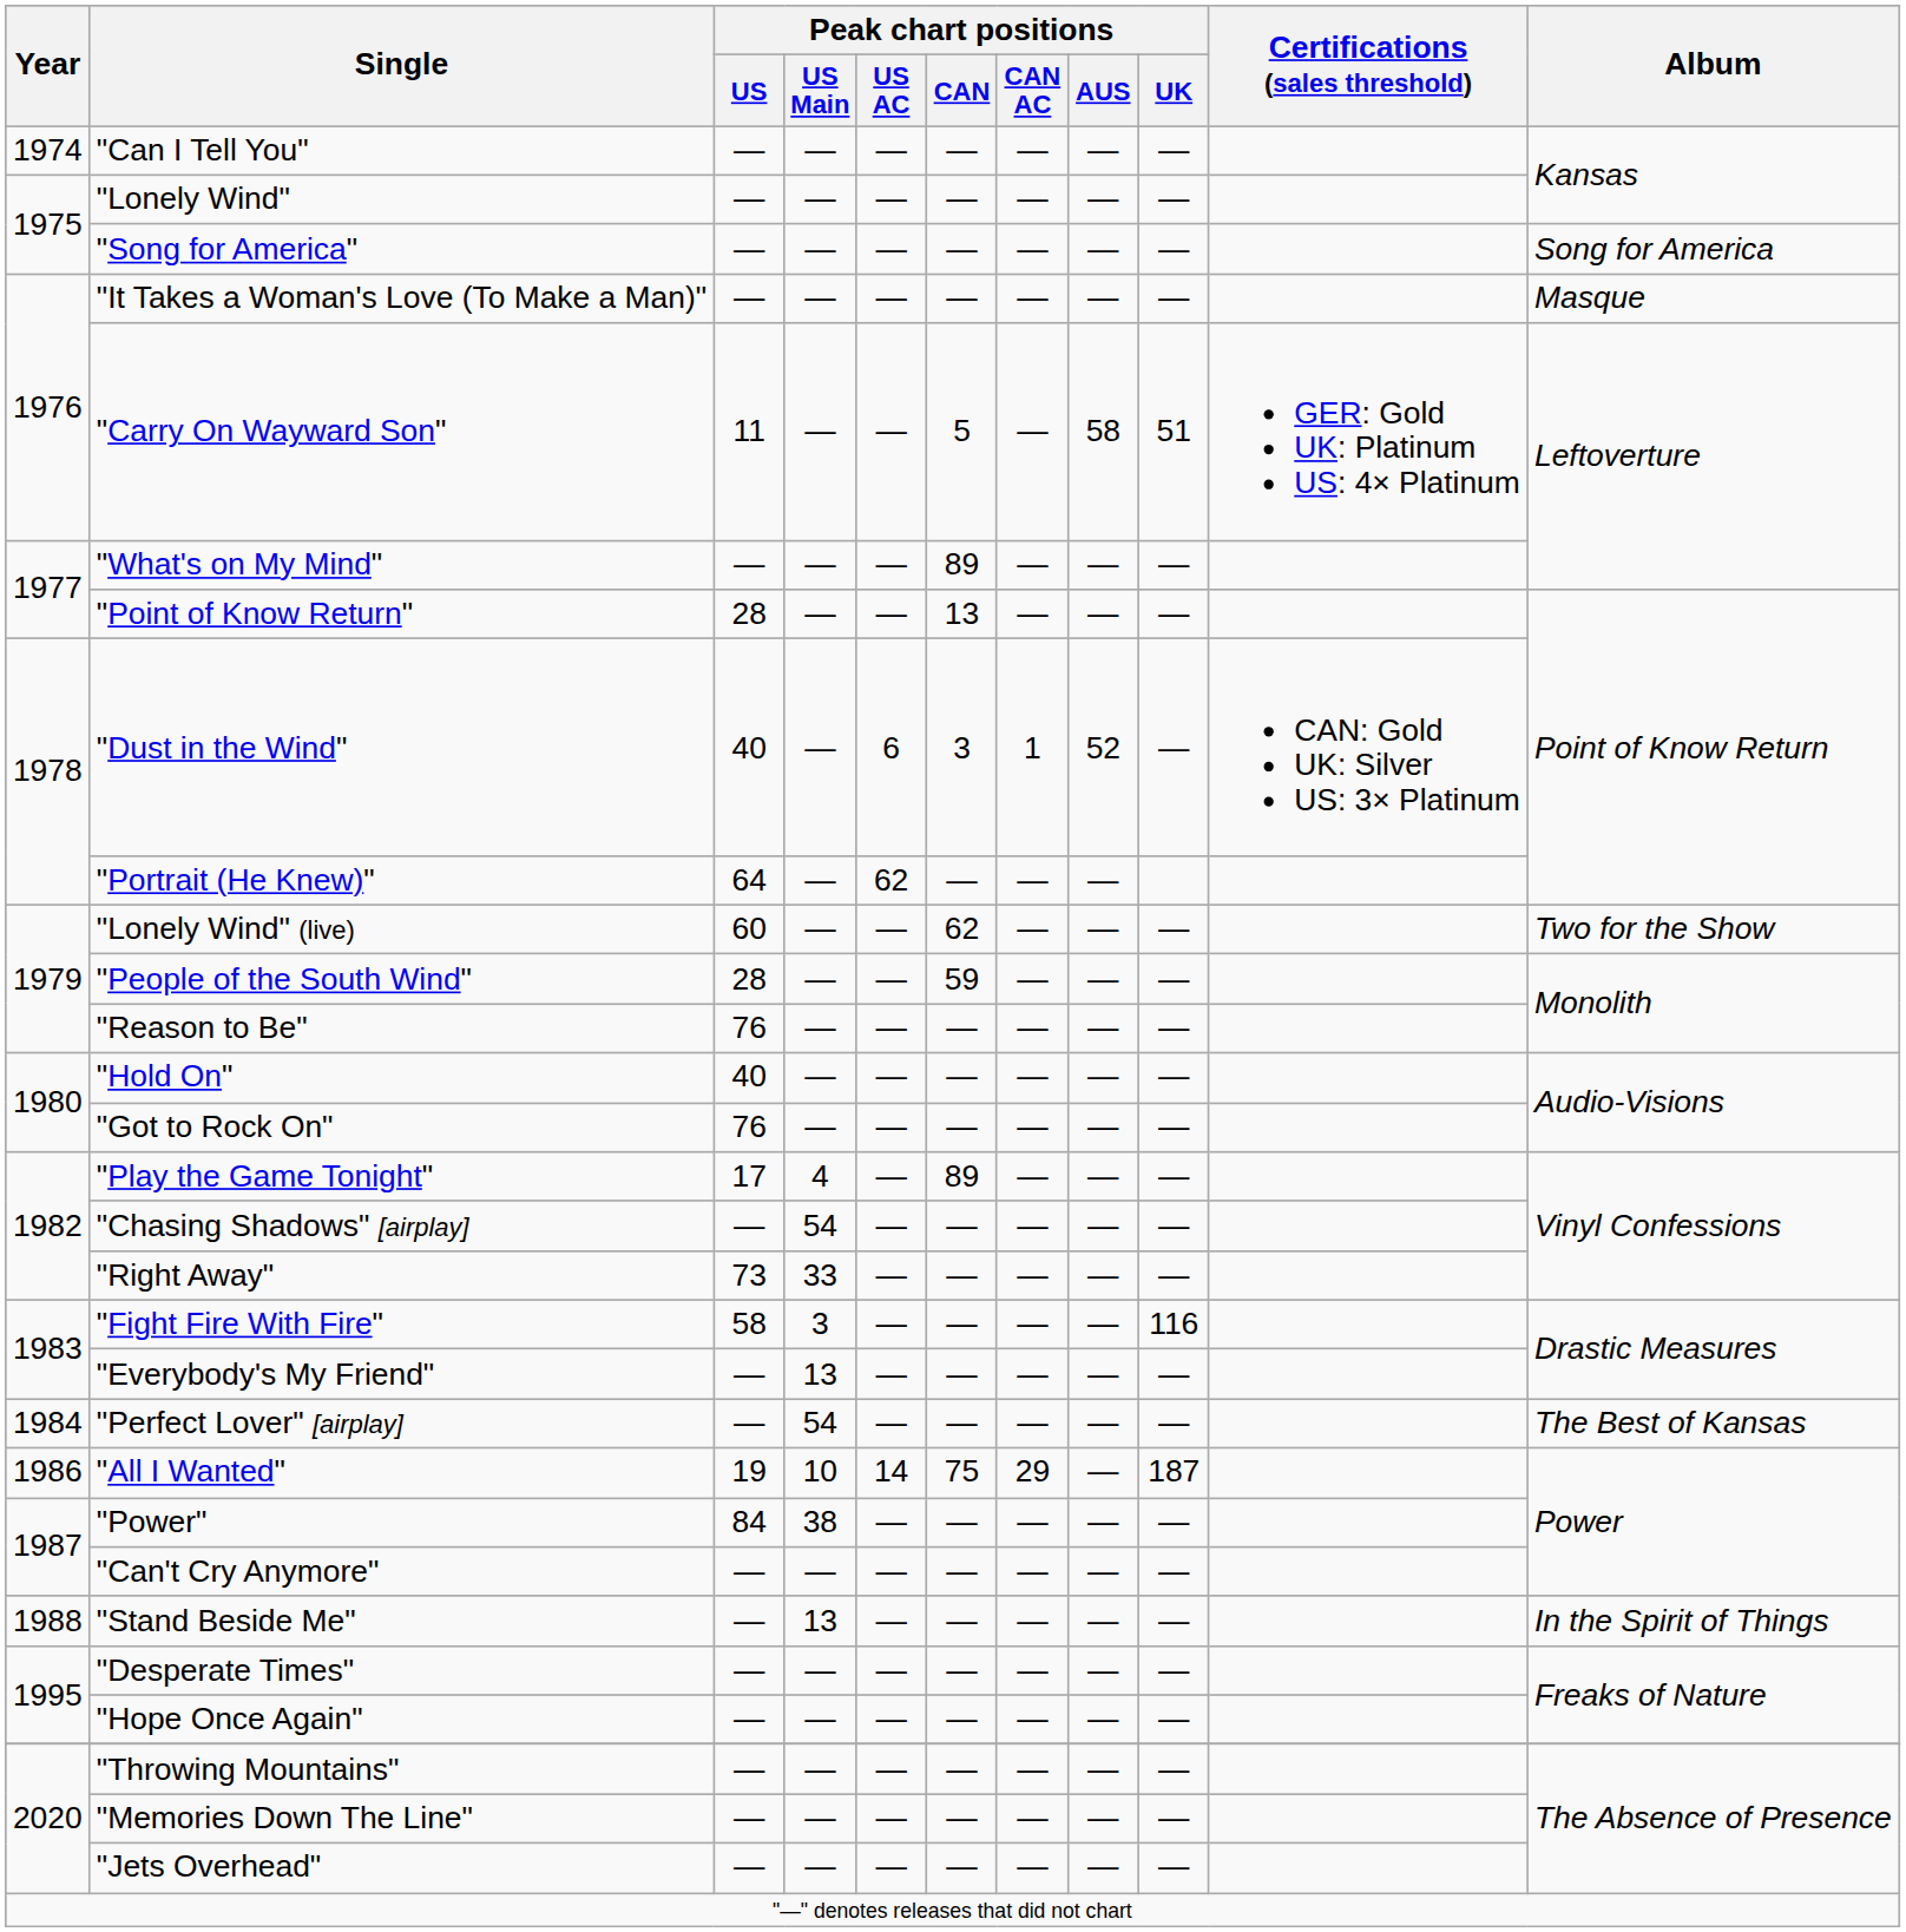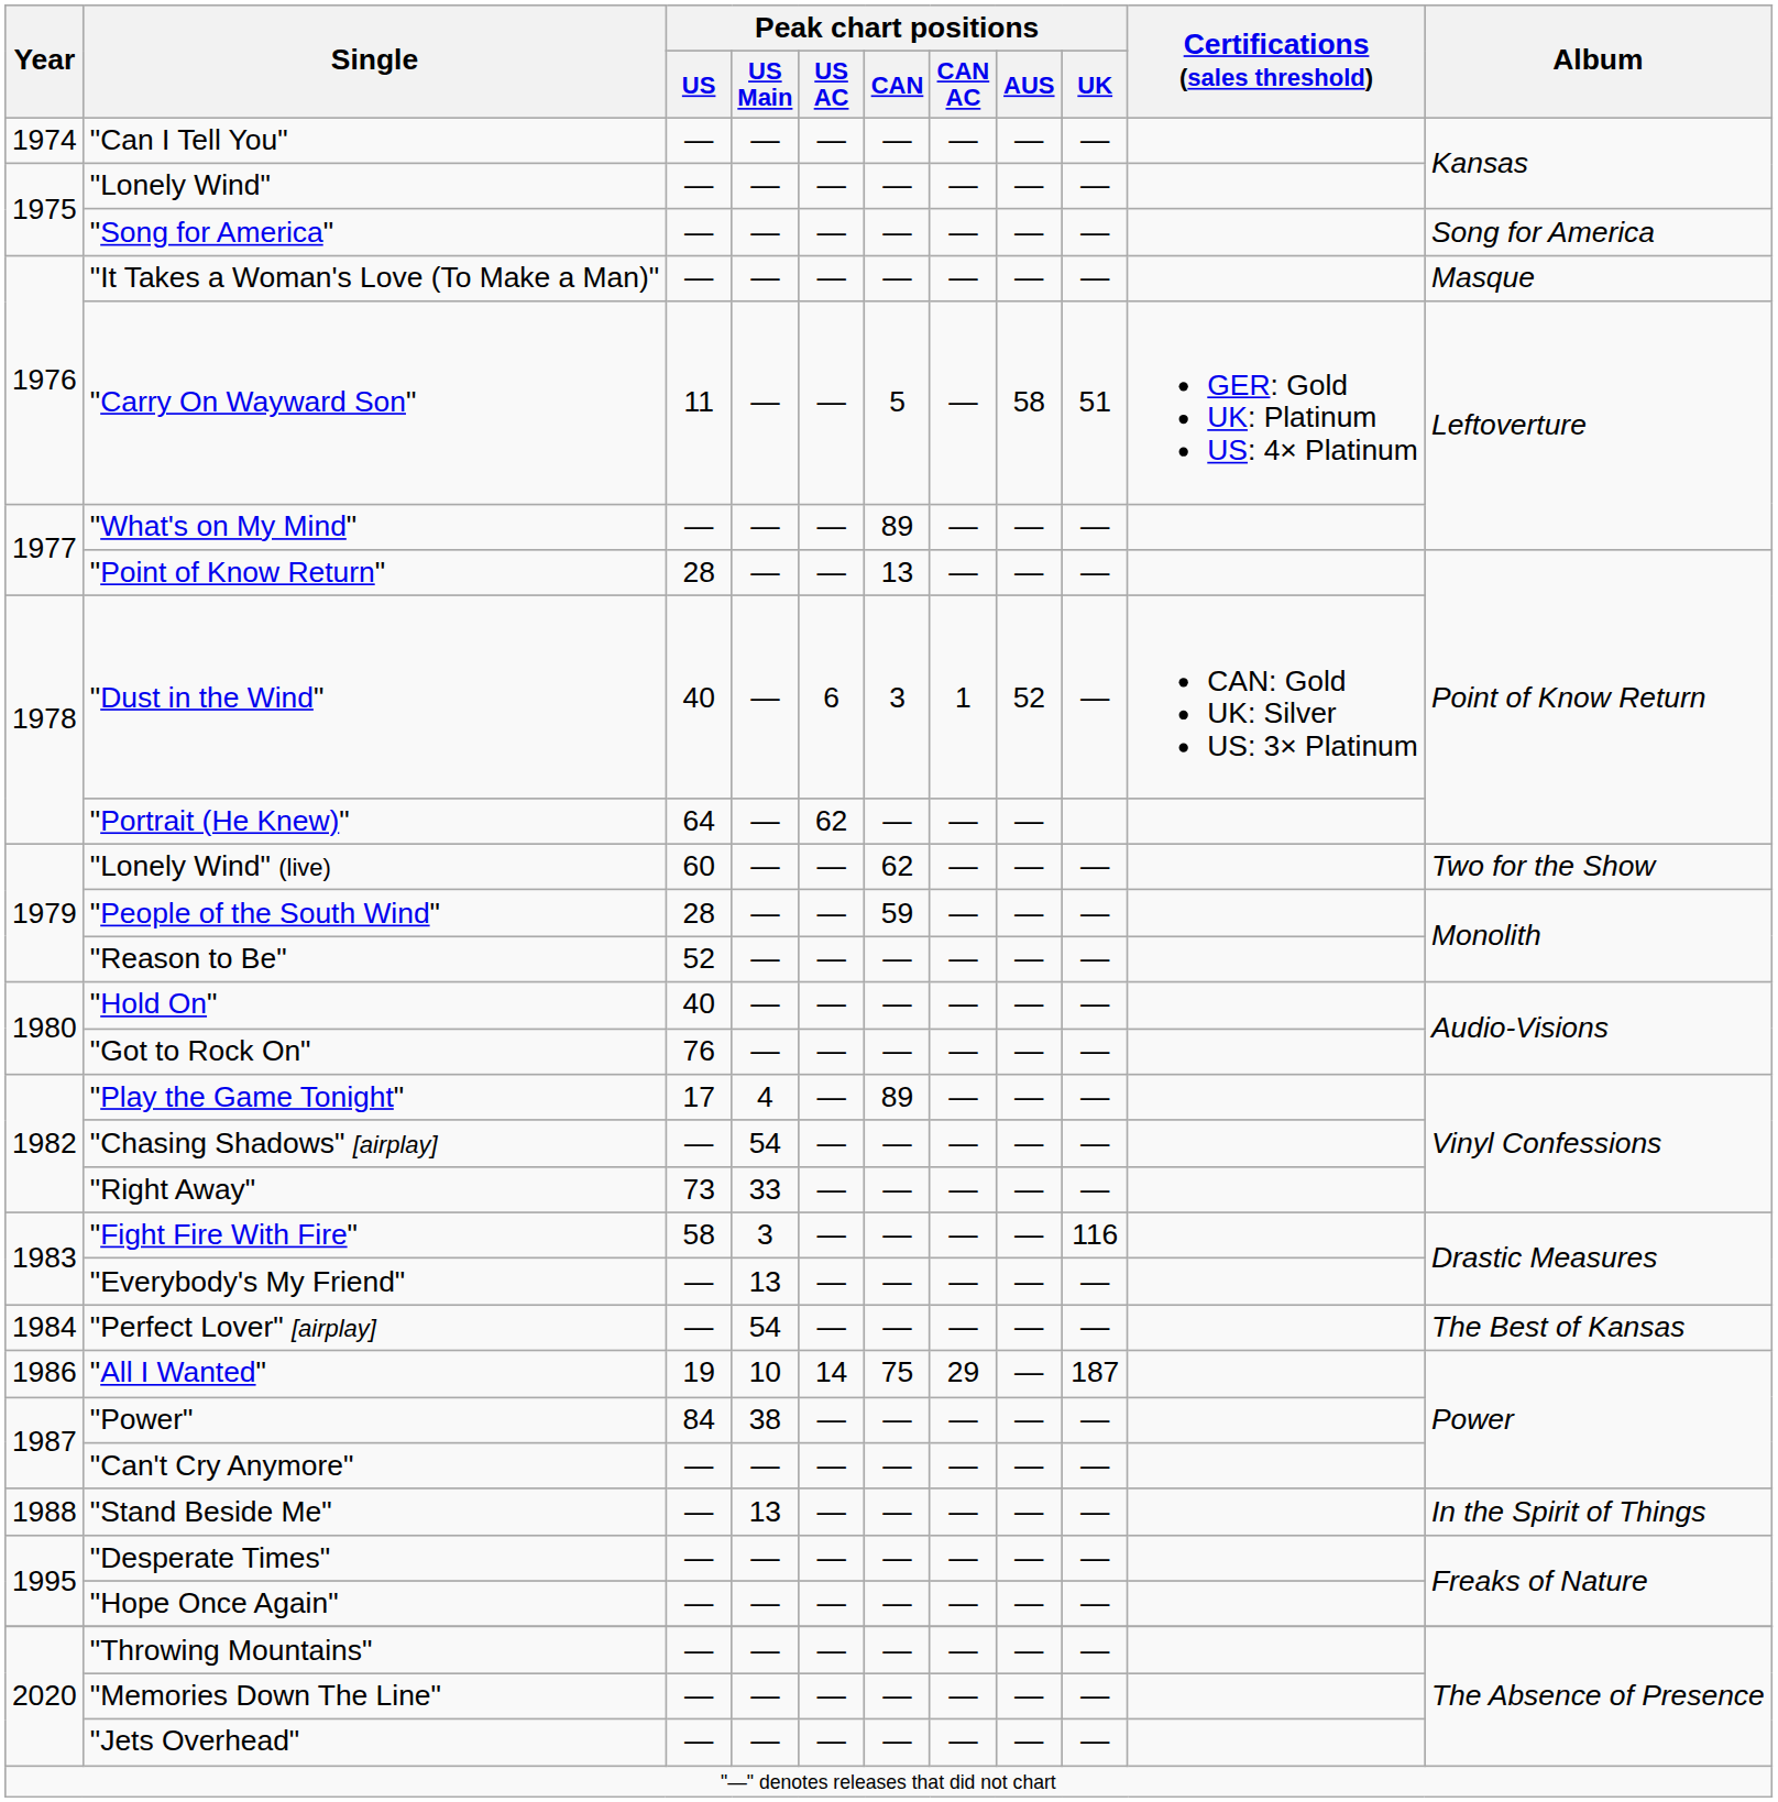 <table class="wikitable" style="text-align:center;">
 <tr>
 <th rowspan="2">Year</th>
 <th rowspan="2">Single</th>
 <th colspan="7">Peak chart positions</th>
 <th rowspan="2"><a href='#'>Certifications</a><br><small>(<a href='#'>sales threshold</a>)</small></th>
 <th rowspan="2">Album</th>
 </tr>
 <tr style="font-size:smaller;">
 <th width="30"><a href='#'>US</a><br></th>
 <th width="30"><a href='#'>US Main</a><br></th>
 <th width="30"><a href='#'>US AC</a><br></th>
 <th width="30"><a href='#'>CAN</a><br></th>
 <th width="30"><a href='#'>CAN AC</a><br></th>
 <th width="30"><a href='#'>AUS</a><br></th>
 <th width="30"><a href='#'>UK</a><br></th>
 </tr>
 <tr>
 <td>1974</td>
 <td align="left">"Can I Tell You"</td>
 <td>—</td>
 <td>—</td>
 <td>—</td>
 <td>—</td>
 <td>—</td>
 <td>—</td>
 <td>—</td>
 <td></td>
 <td align="left" rowspan="2"><em>Kansas</em></td>
 </tr>
 <tr>
 <td rowspan="2">1975</td>
 <td align="left">"Lonely Wind"</td>
 <td>—</td>
 <td>—</td>
 <td>—</td>
 <td>—</td>
 <td>—</td>
 <td>—</td>
 <td>—</td>
 <td></td>
 </tr>
 <tr>
 <td align="left">"<a href='#'>Song for America</a>"</td>
 <td>—</td>
 <td>—</td>
 <td>—</td>
 <td>—</td>
 <td>—</td>
 <td>—</td>
 <td>—</td>
 <td></td>
 <td align="left"><em>Song for America</em></td>
 </tr>
 <tr>
 <td rowspan="2">1976</td>
 <td align="left">"It Takes a Woman's Love (To Make a Man)"</td>
 <td>—</td>
 <td>—</td>
 <td>—</td>
 <td>—</td>
 <td>—</td>
 <td>—</td>
 <td>—</td>
 <td></td>
 <td align="left"><em>Masque</em></td>
 </tr>
 <tr>
 <td align="left">"<a href='#'>Carry On Wayward Son</a>"</td>
 <td>11</td>
 <td>—</td>
 <td>—</td>
 <td>5</td>
 <td>—</td>
 <td>58</td>
 <td>51</td>
 <td align="left"><br><ul><li><a href='#'>GER</a>: Gold</li><li><a href='#'>UK</a>: Platinum</li><li><a href='#'>US</a>: 4× Platinum</li></ul></td>
 <td align="left" rowspan="2"><em>Leftoverture</em></td>
 </tr>
 <tr>
 <td rowspan="2">1977</td>
 <td align="left">"<a href='#'>What's on My Mind</a>"</td>
 <td>—</td>
 <td>—</td>
 <td>—</td>
 <td>89</td>
 <td>—</td>
 <td>—</td>
 <td>—</td>
 <td></td>
 </tr>
 <tr>
 <td align="left">"<a href='#'>Point of Know Return</a>"</td>
 <td>28</td>
 <td>—</td>
 <td>—</td>
 <td>13</td>
 <td>—</td>
 <td>—</td>
 <td>—</td>
 <td></td>
 <td align="left" rowspan="3"><em>Point of Know Return</em></td>
 </tr>
 <tr>
 <td rowspan="2">1978</td>
 <td align="left">"<a href='#'>Dust in the Wind</a>"</td>
 <td>40</td>
 <td>—</td>
 <td>6</td>
 <td>3</td>
 <td>1</td>
 <td>52</td>
 <td>—</td>
 <td align="left"><br><ul><li>CAN: Gold</li><li>UK: Silver</li><li>US: 3× Platinum</li></ul></td>
 </tr>
 <tr>
 <td align="left">"<a href='#'>Portrait (He Knew)</a>"</td>
 <td>64</td>
 <td>—</td>
 <td>62</td>
 <td>—</td>
 <td>—</td>
 <td>—</td>
 <td></td>
 </tr>
 <tr>
 <td rowspan="3">1979</td>
 <td align="left">"Lonely Wind" <small>(live)</small></td>
 <td>60</td>
 <td>—</td>
 <td>—</td>
 <td>62</td>
 <td>—</td>
 <td>—</td>
 <td>—</td>
 <td></td>
 <td align="left"><em>Two for the Show</em></td>
 </tr>
 <tr>
 <td align="left">"<a href='#'>People of the South Wind</a>"</td>
 <td>28</td>
 <td>—</td>
 <td>—</td>
 <td>59</td>
 <td>—</td>
 <td>—</td>
 <td>—</td>
 <td></td>
 <td align="left" rowspan="2"><em>Monolith</em></td>
 </tr>
 <tr>
 <td align="left">"Reason to Be"</td>
-<td>76</td>
+<td>52</td>
 <td>—</td>
 <td>—</td>
 <td>—</td>
 <td>—</td>
 <td>—</td>
 <td>—</td>
 <td></td>
 </tr>
 <tr>
 <td rowspan="2">1980</td>
 <td align="left">"<a href='#'>Hold On</a>"</td>
 <td>40</td>
 <td>—</td>
 <td>—</td>
 <td>—</td>
 <td>—</td>
 <td>—</td>
 <td>—</td>
 <td></td>
 <td align="left" rowspan="2"><em>Audio-Visions</em></td>
 </tr>
 <tr>
 <td align="left">"Got to Rock On"</td>
 <td>76</td>
 <td>—</td>
 <td>—</td>
 <td>—</td>
 <td>—</td>
 <td>—</td>
 <td>—</td>
 <td></td>
 </tr>
 <tr>
 <td rowspan="3">1982</td>
 <td align="left">"<a href='#'>Play the Game Tonight</a>"</td>
 <td>17</td>
 <td>4</td>
 <td>—</td>
 <td>89</td>
 <td>—</td>
 <td>—</td>
 <td>—</td>
 <td></td>
 <td align="left" rowspan="3"><em>Vinyl Confessions</em></td>
 </tr>
 <tr>
 <td align="left">"Chasing Shadows" <small><em>[airplay]</em></small></td>
 <td>—</td>
 <td>54</td>
 <td>—</td>
 <td>—</td>
 <td>—</td>
 <td>—</td>
 <td>—</td>
 <td></td>
 </tr>
 <tr>
 <td align="left">"Right Away"</td>
 <td>73</td>
 <td>33</td>
 <td>—</td>
 <td>—</td>
 <td>—</td>
 <td>—</td>
 <td>—</td>
 <td></td>
 </tr>
 <tr>
 <td rowspan="2">1983</td>
 <td align="left">"<a href='#'>Fight Fire With Fire</a>"</td>
 <td>58</td>
 <td>3</td>
 <td>—</td>
 <td>—</td>
 <td>—</td>
 <td>—</td>
 <td>116</td>
 <td></td>
 <td align="left" rowspan="2"><em>Drastic Measures</em></td>
 </tr>
 <tr>
 <td align="left">"Everybody's My Friend"</td>
 <td>—</td>
 <td>13</td>
 <td>—</td>
 <td>—</td>
 <td>—</td>
 <td>—</td>
 <td>—</td>
 <td></td>
 </tr>
 <tr>
 <td>1984</td>
 <td align="left">"Perfect Lover" <small><em>[airplay]</em></small></td>
 <td>—</td>
 <td>54</td>
 <td>—</td>
 <td>—</td>
 <td>—</td>
 <td>—</td>
 <td>—</td>
 <td></td>
 <td align="left"><em>The Best of Kansas</em></td>
 </tr>
 <tr>
 <td>1986</td>
 <td align="left">"<a href='#'>All I Wanted</a>"</td>
 <td>19</td>
 <td>10</td>
 <td>14</td>
 <td>75</td>
 <td>29</td>
 <td>—</td>
 <td>187</td>
 <td></td>
 <td align="left" rowspan="3"><em>Power</em></td>
 </tr>
 <tr>
 <td rowspan="2">1987</td>
 <td align="left">"Power"</td>
 <td>84</td>
 <td>38</td>
 <td>—</td>
 <td>—</td>
 <td>—</td>
 <td>—</td>
 <td>—</td>
 <td></td>
 </tr>
 <tr>
 <td align="left">"Can't Cry Anymore"</td>
 <td>—</td>
 <td>—</td>
 <td>—</td>
 <td>—</td>
 <td>—</td>
 <td>—</td>
 <td>—</td>
 <td></td>
 </tr>
 <tr>
 <td>1988</td>
 <td align="left">"Stand Beside Me"</td>
 <td>—</td>
 <td>13</td>
 <td>—</td>
 <td>—</td>
 <td>—</td>
 <td>—</td>
 <td>—</td>
 <td></td>
 <td align="left"><em>In the Spirit of Things</em></td>
 </tr>
 <tr>
 <td rowspan="2">1995</td>
 <td align="left">"Desperate Times"</td>
 <td>—</td>
 <td>—</td>
 <td>—</td>
 <td>—</td>
 <td>—</td>
 <td>—</td>
 <td>—</td>
 <td></td>
 <td align="left" rowspan="2"><em>Freaks of Nature</em></td>
 </tr>
 <tr>
 <td align="left">"Hope Once Again"</td>
 <td>—</td>
 <td>—</td>
 <td>—</td>
 <td>—</td>
 <td>—</td>
 <td>—</td>
 <td>—</td>
 <td></td>
 </tr>
 <tr>
 </tr>
 <tr>
 <td rowspan="3">2020</td>
 <td align="left">"Throwing Mountains"</td>
 <td>—</td>
 <td>—</td>
 <td>—</td>
 <td>—</td>
 <td>—</td>
 <td>—</td>
 <td>—</td>
 <td></td>
 <td align="left" rowspan="3"><em>The Absence of Presence</em></td>
 </tr>
 <tr>
 <td align="left">"Memories Down The Line"</td>
 <td>—</td>
 <td>—</td>
 <td>—</td>
 <td>—</td>
 <td>—</td>
 <td>—</td>
 <td>—</td>
 <td></td>
 </tr>
 <tr>
 <td align="left">"Jets Overhead"</td>
 <td>—</td>
 <td>—</td>
 <td>—</td>
 <td>—</td>
 <td>—</td>
 <td>—</td>
 <td>—</td>
 <td></td>
 </tr>
 <tr>
 <td colspan="12" style="font-size:8pt">"—" denotes releases that did not chart</td>
 </tr>
 </table>
